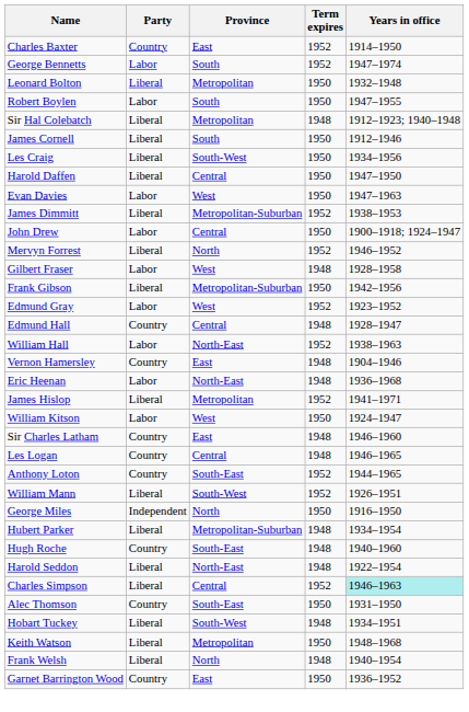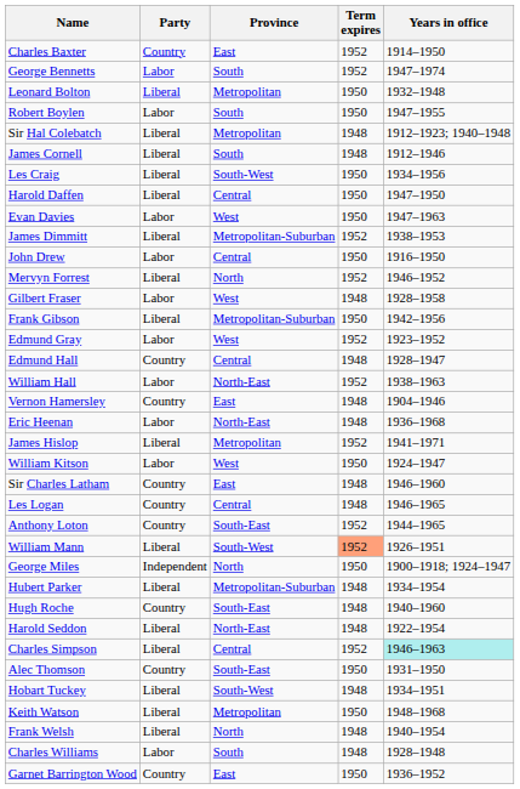 <table class="wikitable sortable">
 <tr>
 <th><strong>Name</strong></th>
 <th><strong>Party</strong></th>
 <th><strong>Province</strong></th>
 <th><strong>Term<br>expires</strong></th>
 <th><strong>Years in office</strong></th>
 </tr>
 <tr>
 <td><a href='#'>Charles Baxter</a></td>
 <td><a href='#'>Country</a></td>
 <td><a href='#'>East</a></td>
 <td>1952</td>
 <td>1914–1950</td>
 </tr>
 <tr>
 <td><a href='#'>George Bennetts</a></td>
 <td><a href='#'>Labor</a></td>
 <td><a href='#'>South</a></td>
 <td>1952</td>
 <td>1947–1974</td>
 </tr>
 <tr>
 <td><a href='#'>Leonard Bolton</a></td>
 <td><a href='#'>Liberal</a></td>
 <td><a href='#'>Metropolitan</a></td>
 <td>1950</td>
 <td>1932–1948</td>
 </tr>
 <tr>
 <td><a href='#'>Robert Boylen</a></td>
 <td>Labor</td>
 <td><a href='#'>South</a></td>
 <td>1950</td>
 <td>1947–1955</td>
 </tr>
 <tr>
 <td>Sir <a href='#'>Hal Colebatch</a></td>
 <td>Liberal</td>
 <td><a href='#'>Metropolitan</a></td>
 <td>1948</td>
 <td>1912–1923; 1940–1948</td>
 </tr>
 <tr>
 <td><a href='#'>James Cornell</a></td>
 <td>Liberal</td>
 <td><a href='#'>South</a></td>
-<td>1950</td>
+<td>1948</td>
 <td>1912–1946</td>
 </tr>
 <tr>
 <td><a href='#'>Les Craig</a></td>
 <td>Liberal</td>
 <td><a href='#'>South-West</a></td>
 <td>1950</td>
 <td>1934–1956</td>
 </tr>
 <tr>
 <td><a href='#'>Harold Daffen</a></td>
 <td>Liberal</td>
 <td><a href='#'>Central</a></td>
 <td>1950</td>
 <td>1947–1950</td>
 </tr>
 <tr>
 <td><a href='#'>Evan Davies</a></td>
 <td>Labor</td>
 <td><a href='#'>West</a></td>
 <td>1950</td>
 <td>1947–1963</td>
 </tr>
 <tr>
 <td><a href='#'>James Dimmitt</a></td>
 <td>Liberal</td>
 <td><a href='#'>Metropolitan-Suburban</a></td>
 <td>1952</td>
 <td>1938–1953</td>
 </tr>
 <tr>
 <td><a href='#'>John Drew</a></td>
 <td>Labor</td>
 <td><a href='#'>Central</a></td>
 <td>1950</td>
-<td>1900–1918; 1924–1947</td>
+<td>1916–1950</td>
 </tr>
 <tr>
 <td><a href='#'>Mervyn Forrest</a></td>
 <td>Liberal</td>
 <td><a href='#'>North</a></td>
 <td>1952</td>
 <td>1946–1952</td>
 </tr>
 <tr>
 <td><a href='#'>Gilbert Fraser</a></td>
 <td>Labor</td>
 <td><a href='#'>West</a></td>
 <td>1948</td>
 <td>1928–1958</td>
 </tr>
 <tr>
 <td><a href='#'>Frank Gibson</a></td>
 <td>Liberal</td>
 <td><a href='#'>Metropolitan-Suburban</a></td>
 <td>1950</td>
 <td>1942–1956</td>
 </tr>
 <tr>
 <td><a href='#'>Edmund Gray</a></td>
 <td>Labor</td>
 <td><a href='#'>West</a></td>
 <td>1952</td>
 <td>1923–1952</td>
 </tr>
 <tr>
 <td><a href='#'>Edmund Hall</a></td>
 <td>Country</td>
 <td><a href='#'>Central</a></td>
 <td>1948</td>
 <td>1928–1947</td>
 </tr>
 <tr>
 <td><a href='#'>William Hall</a></td>
 <td>Labor</td>
 <td><a href='#'>North-East</a></td>
 <td>1952</td>
 <td>1938–1963</td>
 </tr>
 <tr>
 <td><a href='#'>Vernon Hamersley</a></td>
 <td>Country</td>
 <td><a href='#'>East</a></td>
 <td>1948</td>
 <td>1904–1946</td>
 </tr>
 <tr>
 <td><a href='#'>Eric Heenan</a></td>
 <td>Labor</td>
 <td><a href='#'>North-East</a></td>
 <td>1948</td>
 <td>1936–1968</td>
 </tr>
 <tr>
 <td><a href='#'>James Hislop</a></td>
 <td>Liberal</td>
 <td><a href='#'>Metropolitan</a></td>
 <td>1952</td>
 <td>1941–1971</td>
 </tr>
 <tr>
 <td><a href='#'>William Kitson</a></td>
 <td>Labor</td>
 <td><a href='#'>West</a></td>
 <td>1950</td>
 <td>1924–1947</td>
 </tr>
 <tr>
 <td>Sir <a href='#'>Charles Latham</a></td>
 <td>Country</td>
 <td><a href='#'>East</a></td>
 <td>1948</td>
 <td>1946–1960</td>
 </tr>
 <tr>
 <td><a href='#'>Les Logan</a></td>
 <td>Country</td>
 <td><a href='#'>Central</a></td>
 <td>1948</td>
 <td>1946–1965</td>
 </tr>
 <tr>
 <td><a href='#'>Anthony Loton</a></td>
 <td>Country</td>
 <td><a href='#'>South-East</a></td>
 <td>1952</td>
 <td>1944–1965</td>
 </tr>
 <tr>
 <td><a href='#'>William Mann</a></td>
 <td>Liberal</td>
 <td><a href='#'>South-West</a></td>
-<td>1952</td>
+<td style="background: lightsalmon;">1952</td>
 <td>1926–1951</td>
 </tr>
 <tr>
 <td><a href='#'>George Miles</a></td>
 <td>Independent</td>
 <td><a href='#'>North</a></td>
 <td>1950</td>
-<td>1916–1950</td>
+<td>1900–1918; 1924–1947</td>
 </tr>
 <tr>
 <td><a href='#'>Hubert Parker</a></td>
 <td>Liberal</td>
 <td><a href='#'>Metropolitan-Suburban</a></td>
 <td>1948</td>
 <td>1934–1954</td>
 </tr>
 <tr>
 <td><a href='#'>Hugh Roche</a></td>
 <td>Country</td>
 <td><a href='#'>South-East</a></td>
 <td>1948</td>
 <td>1940–1960</td>
 </tr>
 <tr>
 <td><a href='#'>Harold Seddon</a></td>
 <td>Liberal</td>
 <td><a href='#'>North-East</a></td>
 <td>1948</td>
 <td>1922–1954</td>
 </tr>
 <tr>
 <td><a href='#'>Charles Simpson</a></td>
 <td>Liberal</td>
 <td><a href='#'>Central</a></td>
 <td>1952</td>
 <td style="background: paleturquoise;">1946–1963</td>
 </tr>
 <tr>
 <td><a href='#'>Alec Thomson</a></td>
 <td>Country</td>
 <td><a href='#'>South-East</a></td>
 <td>1950</td>
 <td>1931–1950</td>
 </tr>
 <tr>
 <td><a href='#'>Hobart Tuckey</a></td>
 <td>Liberal</td>
 <td><a href='#'>South-West</a></td>
 <td>1948</td>
 <td>1934–1951</td>
 </tr>
 <tr>
 <td><a href='#'>Keith Watson</a></td>
 <td>Liberal</td>
 <td><a href='#'>Metropolitan</a></td>
 <td>1950</td>
 <td>1948–1968</td>
 </tr>
 <tr>
 <td><a href='#'>Frank Welsh</a></td>
 <td>Liberal</td>
 <td><a href='#'>North</a></td>
 <td>1948</td>
 <td>1940–1954</td>
 </tr>
 <tr>
+<td><a href='#'>Charles Williams</a></td>
+<td>Labor</td>
+<td><a href='#'>South</a></td>
+<td>1948</td>
+<td>1928–1948</td>
+</tr>
+<tr>
 <td><a href='#'>Garnet Barrington Wood</a></td>
 <td>Country</td>
 <td><a href='#'>East</a></td>
 <td>1950</td>
 <td>1936–1952</td>
 </tr>
 </table>
